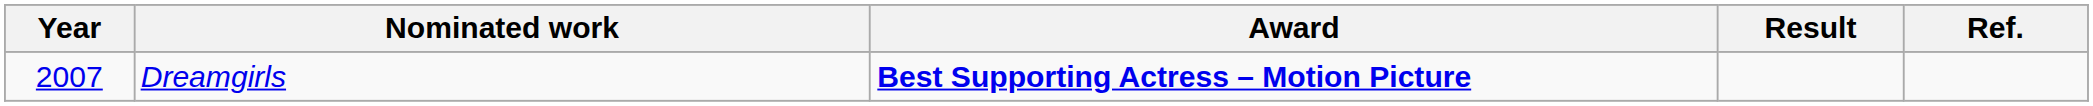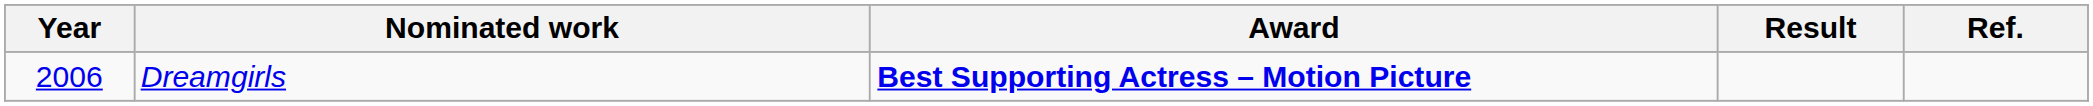 <table class="wikitable" style="width:70%;">
 <tr>
 <th style="width:3%;">Year</th>
 <th style="width:20%;">Nominated work</th>
 <th style="width:23%;">Award</th>
 <th style="width:5%;">Result</th>
 <th style="width:5%;">Ref.</th>
 </tr>
 <tr>
-<td align="center"><a href='#'>2007</a></td>
+<td align="center"><a href='#'>2006</a></td>
 <td><em><a href='#'>Dreamgirls</a></em></td>
 <td><strong><a href='#'>Best Supporting Actress – Motion Picture</a></strong></td>
 <td></td>
 <td align="center"></td>
 </tr>
 </table>
